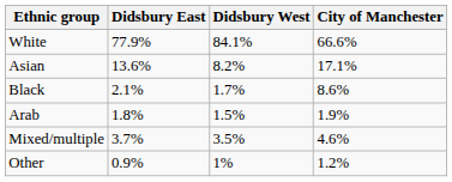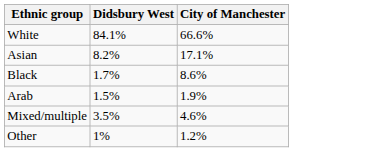 <table class="wikitable">
 <tr>
 <th>Ethnic group</th>
-<th>Didsbury East</th>
 <th>Didsbury West</th>
 <th>City of Manchester</th>
 </tr>
 <tr>
 <td>White</td>
-<td>77.9%</td>
 <td>84.1%</td>
 <td>66.6%</td>
 </tr>
 <tr>
 <td>Asian</td>
-<td>13.6%</td>
 <td>8.2%</td>
 <td>17.1%</td>
 </tr>
 <tr>
 <td>Black</td>
-<td>2.1%</td>
 <td>1.7%</td>
 <td>8.6%</td>
 </tr>
 <tr>
 <td>Arab</td>
-<td>1.8%</td>
 <td>1.5%</td>
 <td>1.9%</td>
 </tr>
 <tr>
 <td>Mixed/multiple</td>
-<td>3.7%</td>
 <td>3.5%</td>
 <td>4.6%</td>
 </tr>
 <tr>
 <td>Other</td>
-<td>0.9%</td>
 <td>1%</td>
 <td>1.2%</td>
 </tr>
 </table>
